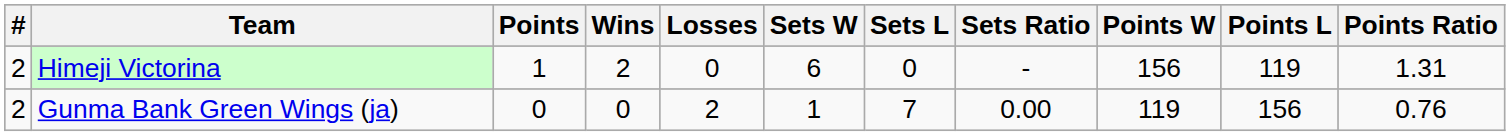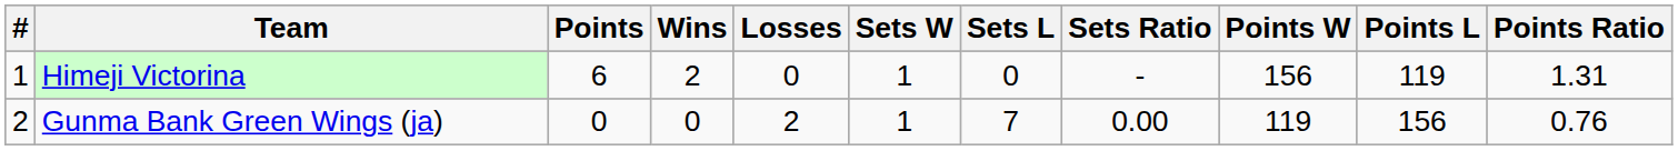 <table class="wikitable" style="text-align: center;">
 <tr>
 <th>#</th>
 <th>Team</th>
 <th>Points</th>
 <th>Wins</th>
 <th>Losses</th>
 <th>Sets W</th>
 <th>Sets L</th>
 <th>Sets Ratio</th>
 <th>Points W</th>
 <th>Points L</th>
 <th>Points Ratio</th>
 </tr>
 <tr>
-<td>2</td>
+<td>1</td>
 <td style="width: 17em; text-align: left; background: #ccffcc;"><a href='#'> Himeji Victorina</a></td>
-<td>1</td>
+<td>6</td>
 <td>2</td>
 <td>0</td>
-<td>6</td>
+<td>1</td>
 <td>0</td>
 <td>-</td>
 <td>156</td>
 <td>119</td>
 <td>1.31</td>
 </tr>
 <tr>
 <td>2</td>
 <td style="width: 17em; text-align: left;"><a href='#'>Gunma Bank Green Wings</a> (<a href='#'>ja</a>)</td>
 <td>0</td>
 <td>0</td>
 <td>2</td>
 <td>1</td>
 <td>7</td>
 <td>0.00</td>
 <td>119</td>
 <td>156</td>
 <td>0.76</td>
 </tr>
 </table>
